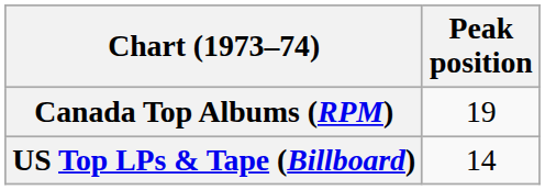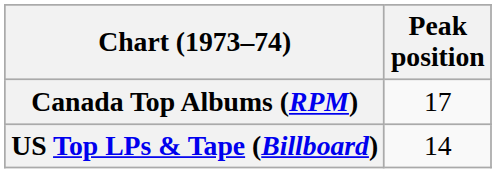 <table class="wikitable sortable plainrowheaders" style="text-align:center;">
 <tr>
 <th scope="col">Chart (1973–74)</th>
 <th scope="col">Peak<br>position</th>
 </tr>
 <tr>
 <th scope="row">Canada Top Albums (<em><a href='#'>RPM</a></em>)</th>
-<td align="center">19</td>
+<td align="center">17</td>
 </tr>
 <tr>
 <th scope="row">US <a href='#'>Top LPs & Tape</a> (<em><a href='#'>Billboard</a></em>)</th>
 <td align="center">14</td>
 </tr>
 </table>
